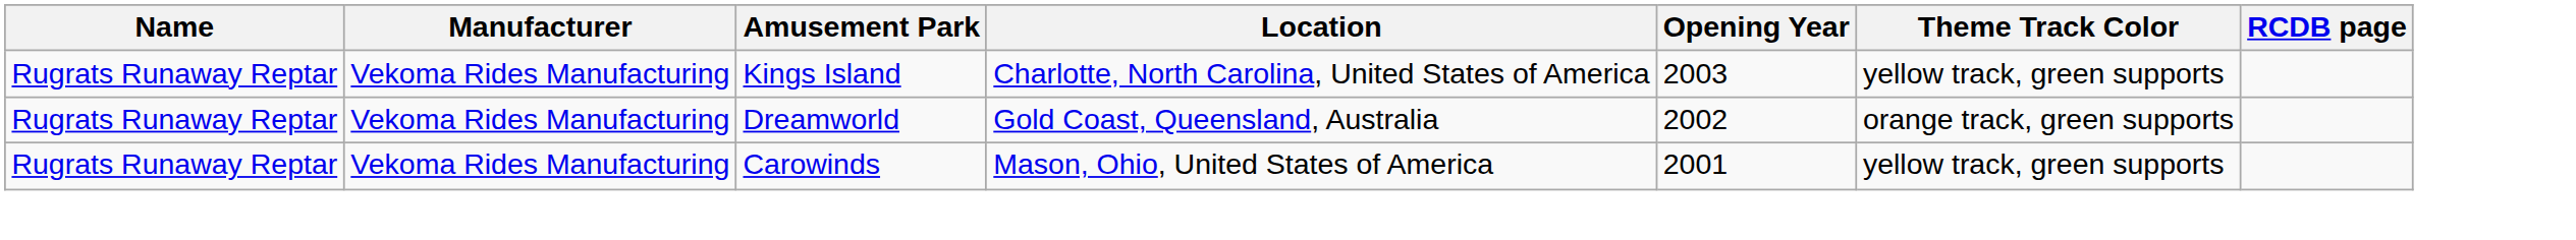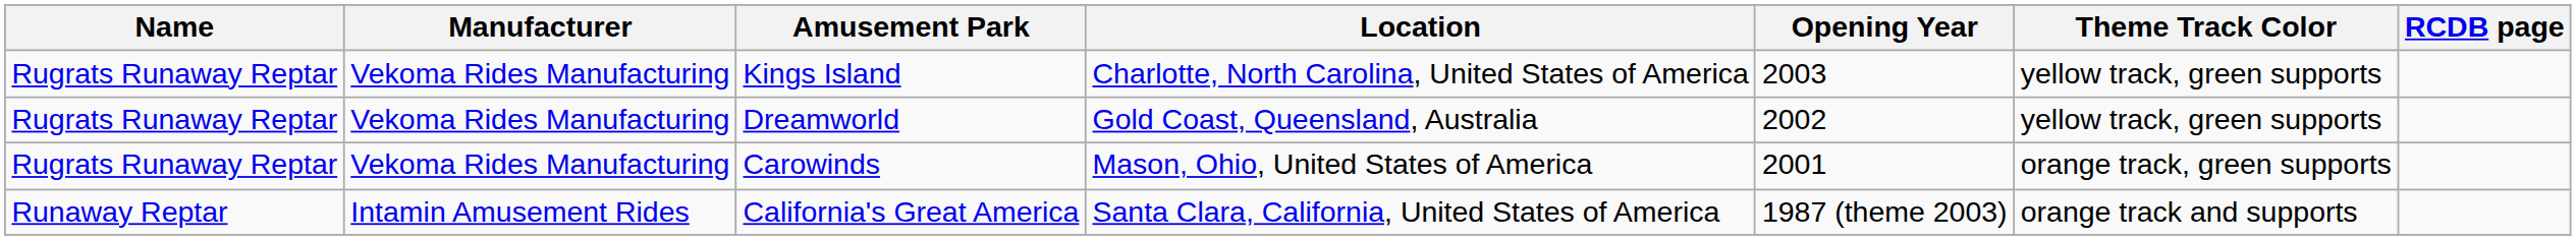 <table class="wikitable sortable">
 <tr>
 <th>Name</th>
 <th>Manufacturer</th>
 <th>Amusement Park</th>
 <th>Location</th>
 <th>Opening Year</th>
 <th>Theme Track Color</th>
 <th><a href='#'>RCDB</a> page</th>
 </tr>
 <tr>
 <td><a href='#'>Rugrats Runaway Reptar</a></td>
 <td><a href='#'>Vekoma Rides Manufacturing</a></td>
 <td><a href='#'>Kings Island</a></td>
 <td><a href='#'>Charlotte, North Carolina</a>, United States of America</td>
 <td>2003</td>
 <td>yellow track, green supports</td>
 <td></td>
 </tr>
 <tr>
 <td><a href='#'>Rugrats Runaway Reptar</a></td>
 <td><a href='#'>Vekoma Rides Manufacturing</a></td>
 <td><a href='#'>Dreamworld</a></td>
 <td><a href='#'>Gold Coast, Queensland</a>, Australia</td>
 <td>2002</td>
-<td>orange track, green supports</td>
+<td>yellow track, green supports</td>
 <td></td>
 </tr>
 <tr>
 <td><a href='#'>Rugrats Runaway Reptar</a></td>
 <td><a href='#'>Vekoma Rides Manufacturing</a></td>
 <td><a href='#'>Carowinds</a></td>
 <td><a href='#'>Mason, Ohio</a>, United States of America</td>
 <td>2001</td>
-<td>yellow track, green supports</td>
+<td>orange track, green supports</td>
+<td></td>
+</tr>
+<tr>
+<td><a href='#'>Runaway Reptar</a></td>
+<td><a href='#'>Intamin Amusement Rides</a></td>
+<td><a href='#'>California's Great America</a></td>
+<td><a href='#'>Santa Clara, California</a>, United States of America</td>
+<td>1987 (theme 2003)</td>
+<td>orange track and supports</td>
 <td></td>
 </tr>
 </table>
